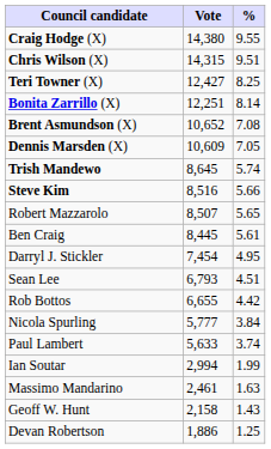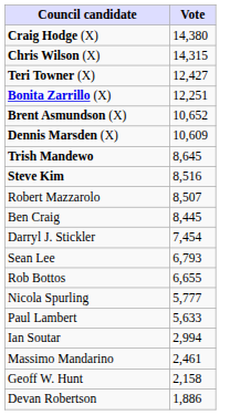 <table class="wikitable">
 <tr>
 <th style="background:#ddf;" width="200px">Council candidate</th>
 <th style="background:#ddf;" width="50px">Vote</th>
-<th style="background:#ddf;" width="30px">%</th>
 </tr>
 <tr>
 <td><strong>Craig Hodge</strong> (X)</td>
 <td>14,380</td>
-<td>9.55</td>
 </tr>
 <tr>
 <td><strong>Chris Wilson</strong> (X)</td>
 <td>14,315</td>
-<td>9.51</td>
 </tr>
 <tr>
 <td><strong>Teri Towner</strong> (X)</td>
 <td>12,427</td>
-<td>8.25</td>
 </tr>
 <tr>
 <td><strong><a href='#'>Bonita Zarrillo</a></strong> (X)</td>
 <td>12,251</td>
-<td>8.14</td>
 </tr>
 <tr>
 <td><strong>Brent Asmundson</strong> (X)</td>
 <td>10,652</td>
-<td>7.08</td>
 </tr>
 <tr>
 <td><strong>Dennis Marsden</strong> (X)</td>
 <td>10,609</td>
-<td>7.05</td>
 </tr>
 <tr>
 <td><strong>Trish Mandewo</strong></td>
 <td>8,645</td>
-<td>5.74</td>
 </tr>
 <tr>
 <td><strong>Steve Kim</strong></td>
 <td>8,516</td>
-<td>5.66</td>
 </tr>
 <tr>
 <td>Robert Mazzarolo</td>
 <td>8,507</td>
-<td>5.65</td>
 </tr>
 <tr>
 <td>Ben Craig</td>
 <td>8,445</td>
-<td>5.61</td>
 </tr>
 <tr>
 <td>Darryl J. Stickler</td>
 <td>7,454</td>
-<td>4.95</td>
 </tr>
 <tr>
 <td>Sean Lee</td>
 <td>6,793</td>
-<td>4.51</td>
 </tr>
 <tr>
 <td>Rob Bottos</td>
 <td>6,655</td>
-<td>4.42</td>
 </tr>
 <tr>
 <td>Nicola Spurling</td>
 <td>5,777</td>
-<td>3.84</td>
 </tr>
 <tr>
 <td>Paul Lambert</td>
 <td>5,633</td>
-<td>3.74</td>
 </tr>
 <tr>
 <td>Ian Soutar</td>
 <td>2,994</td>
-<td>1.99</td>
 </tr>
 <tr>
 <td>Massimo Mandarino</td>
 <td>2,461</td>
-<td>1.63</td>
 </tr>
 <tr>
 <td>Geoff W. Hunt</td>
 <td>2,158</td>
-<td>1.43</td>
 </tr>
 <tr>
 <td>Devan Robertson</td>
 <td>1,886</td>
-<td>1.25</td>
 </tr>
 </table>
